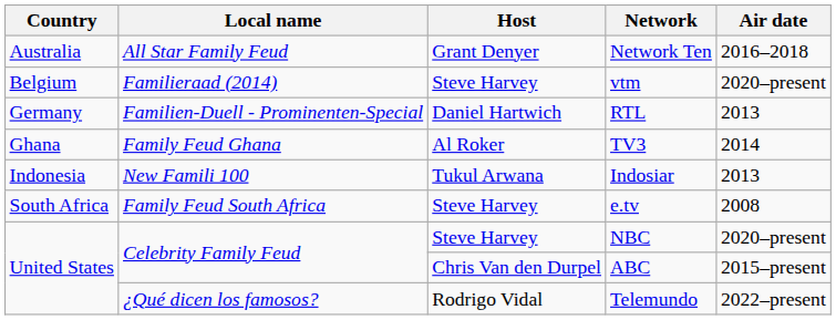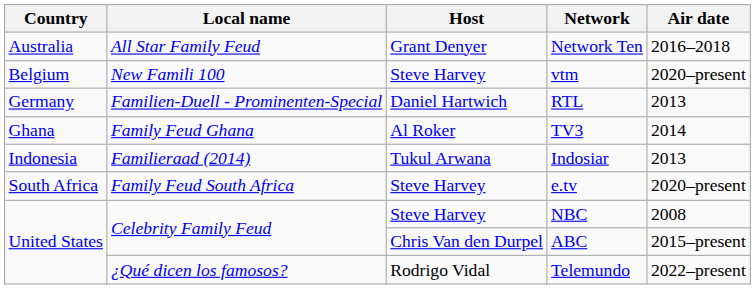 <table class="wikitable">
 <tr>
 <th>Country</th>
 <th>Local name</th>
 <th>Host</th>
 <th>Network</th>
 <th>Air date</th>
 </tr>
 <tr>
 <td><a href='#'>Australia</a></td>
 <td><em><a href='#'>All Star Family Feud</a></em></td>
 <td><a href='#'>Grant Denyer</a></td>
 <td><a href='#'>Network Ten</a></td>
 <td>2016–2018</td>
 </tr>
 <tr>
 <td><a href='#'>Belgium</a></td>
-<td><em><a href='#'>Familieraad (2014)</a></em></td>
+<td><em><a href='#'>New Famili 100</a></em></td>
 <td><a href='#'>Steve Harvey</a></td>
 <td><a href='#'>vtm</a></td>
 <td>2020–present</td>
 </tr>
 <tr>
 <td><a href='#'>Germany</a></td>
 <td><em><a href='#'>Familien-Duell - Prominenten-Special</a></em></td>
 <td><a href='#'>Daniel Hartwich</a></td>
 <td><a href='#'>RTL</a></td>
 <td>2013</td>
 </tr>
 <tr>
 <td><a href='#'>Ghana</a></td>
 <td><em><a href='#'>Family Feud Ghana</a></em></td>
 <td><a href='#'>Al Roker</a></td>
 <td><a href='#'>TV3</a></td>
 <td>2014</td>
 </tr>
 <tr>
 <td><a href='#'>Indonesia</a></td>
-<td><em><a href='#'>New Famili 100</a></em></td>
+<td><em><a href='#'>Familieraad (2014)</a></em></td>
 <td><a href='#'>Tukul Arwana</a></td>
 <td><a href='#'>Indosiar</a></td>
 <td>2013</td>
 </tr>
 <tr>
 <td><a href='#'>South Africa</a></td>
 <td><em><a href='#'>Family Feud South Africa</a></em></td>
 <td><a href='#'>Steve Harvey</a></td>
 <td><a href='#'>e.tv</a></td>
-<td>2008</td>
+<td>2020–present</td>
 </tr>
 <tr>
 <td rowspan="3"><a href='#'>United States</a></td>
 <td rowspan="2"><em><a href='#'>Celebrity Family Feud</a></em></td>
 <td><a href='#'>Steve Harvey</a></td>
 <td><a href='#'>NBC</a></td>
-<td>2020–present</td>
+<td>2008</td>
 </tr>
 <tr>
 <td><a href='#'>Chris Van den Durpel</a></td>
 <td><a href='#'>ABC</a></td>
 <td>2015–present</td>
 </tr>
 <tr>
 <td><em><a href='#'>¿Qué dicen los famosos?</a></em></td>
 <td>Rodrigo Vidal</td>
 <td><a href='#'>Telemundo</a></td>
 <td>2022–present</td>
 </tr>
 </table>
